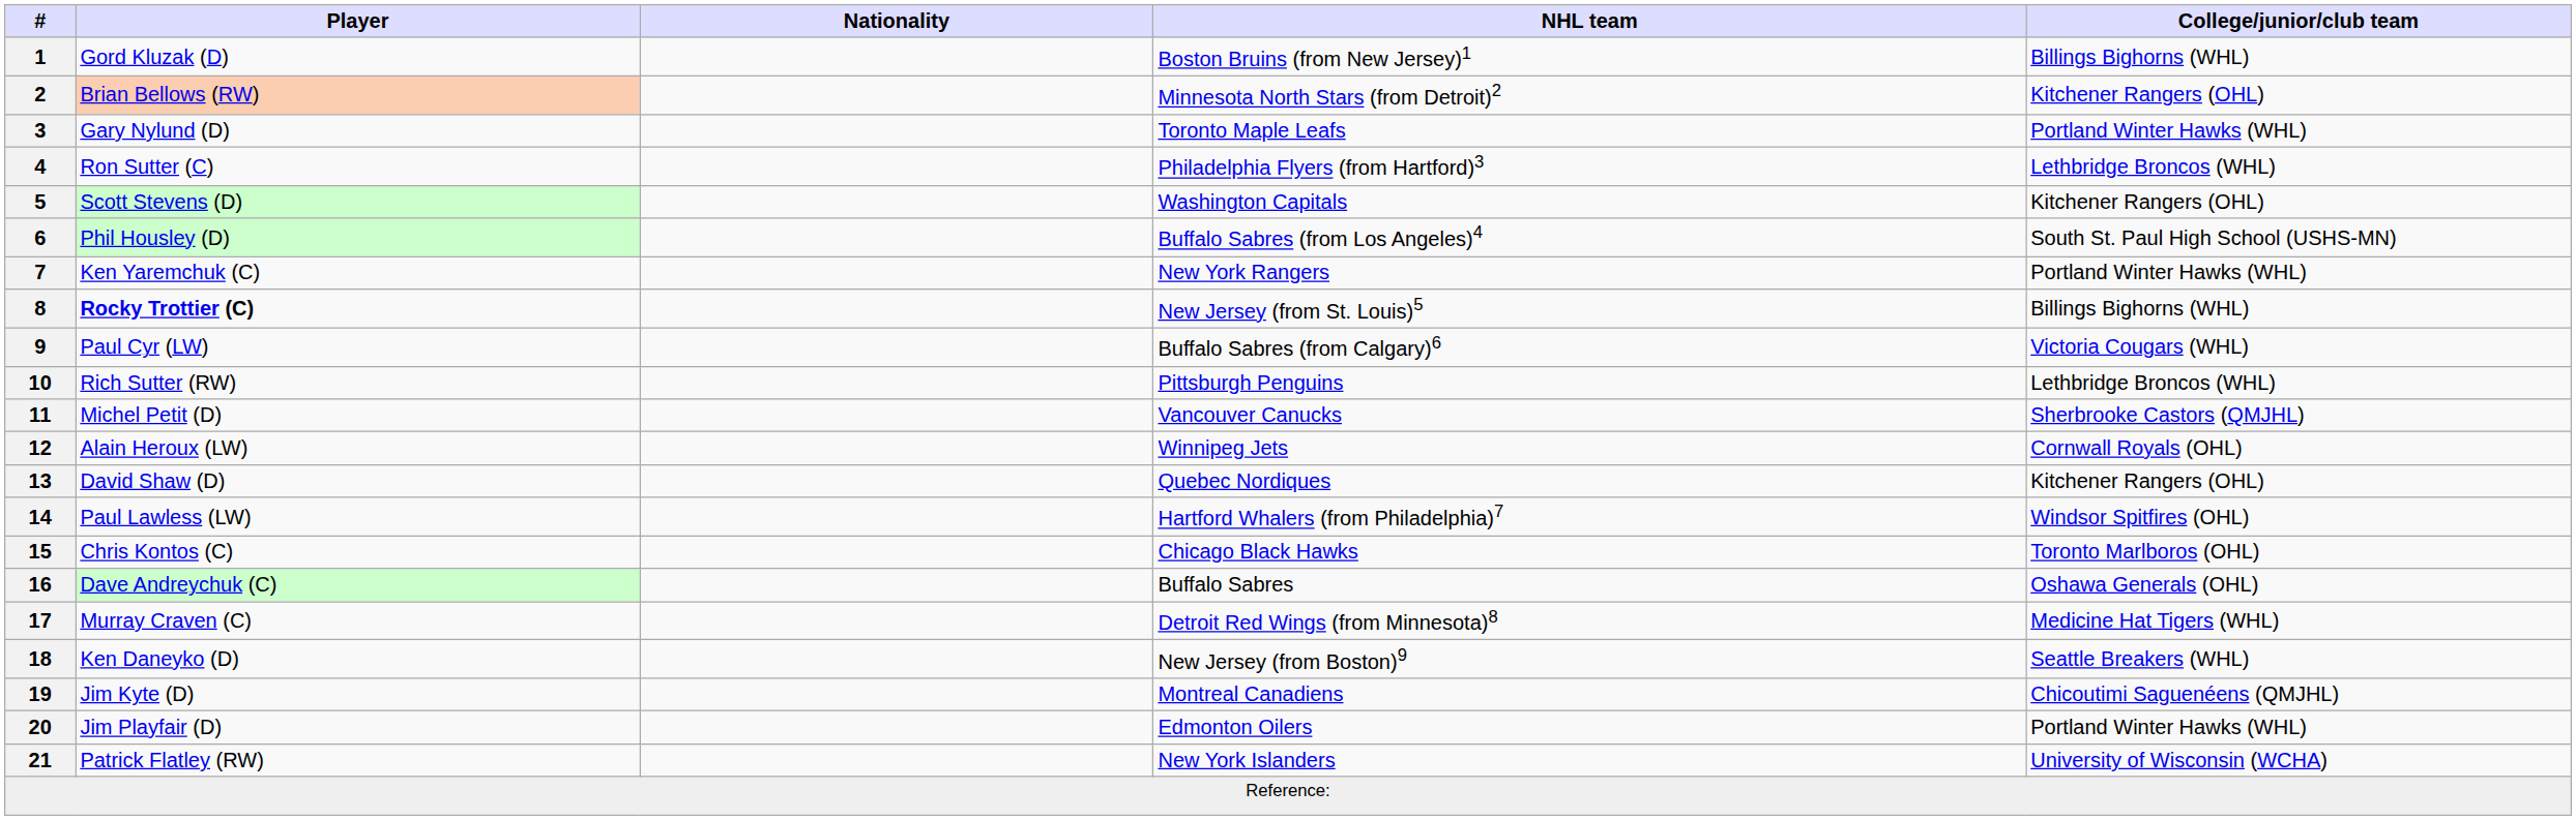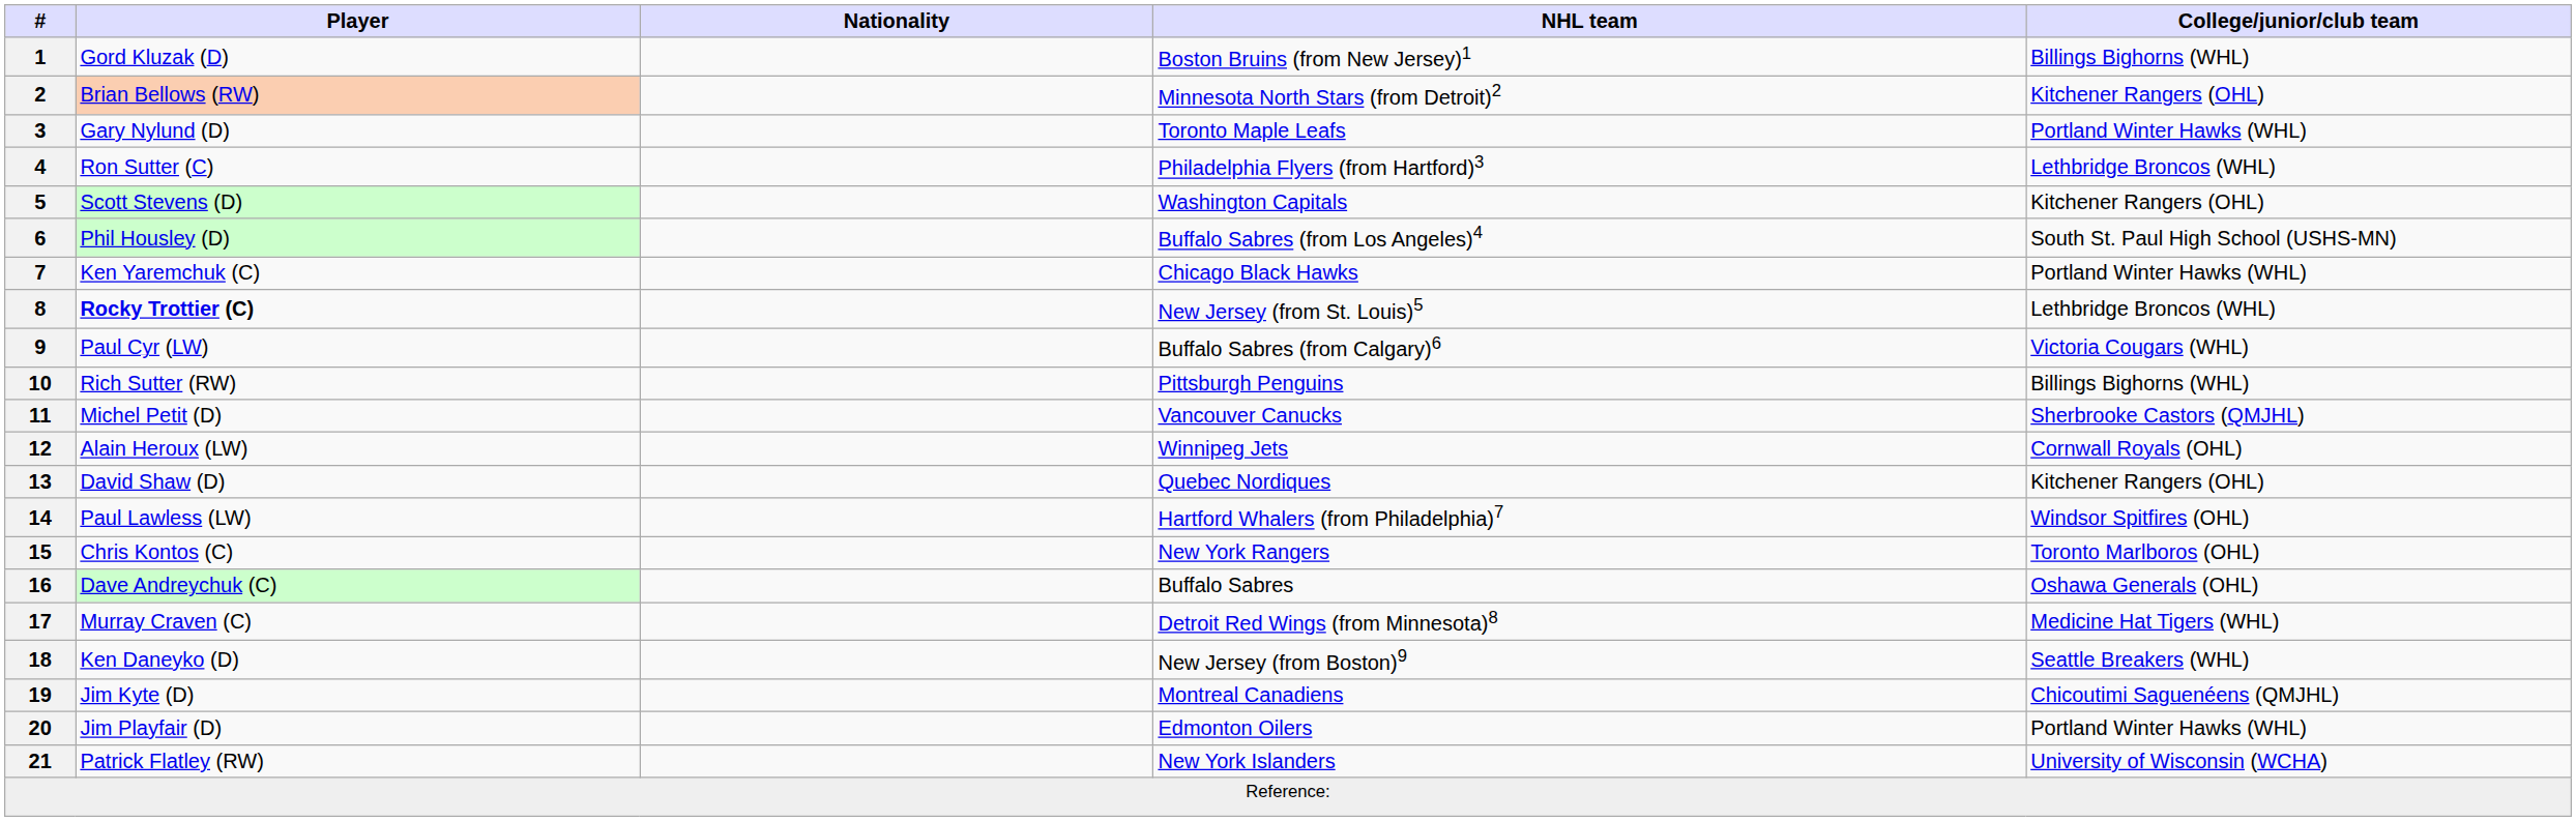 <table class="wikitable" style="width: 100%">
 <tr>
 <th style="background:#ddf; width:2.75%;">#</th>
 <th style="background:#ddf; width:22.0%;">Player</th>
 <th style="background:#ddf; width:20.0%;">Nationality</th>
 <th style="background:#ddf; width:34.0%;">NHL team</th>
 <th style="background:#ddf; width:100.0%;">College/junior/club team</th>
 </tr>
 <tr>
 <th>1</th>
 <td><a href='#'>Gord Kluzak</a> (<a href='#'>D</a>)</td>
 <td></td>
 <td><a href='#'>Boston Bruins</a> (from New Jersey)<sup>1</sup></td>
 <td><a href='#'>Billings Bighorns</a> (WHL)</td>
 </tr>
 <tr>
 <th>2</th>
 <td bgcolor="#FBCEB1"><a href='#'>Brian Bellows</a> (<a href='#'>RW</a>)</td>
 <td></td>
 <td><a href='#'>Minnesota North Stars</a> (from Detroit)<sup>2</sup></td>
 <td><a href='#'>Kitchener Rangers</a> (<a href='#'>OHL</a>)</td>
 </tr>
 <tr>
 <th>3</th>
 <td><a href='#'>Gary Nylund</a> (D)</td>
 <td></td>
 <td><a href='#'>Toronto Maple Leafs</a></td>
 <td><a href='#'>Portland Winter Hawks</a> (WHL)</td>
 </tr>
 <tr>
 <th>4</th>
 <td><a href='#'>Ron Sutter</a> (<a href='#'>C</a>)</td>
 <td></td>
 <td><a href='#'>Philadelphia Flyers</a> (from Hartford)<sup>3</sup></td>
 <td><a href='#'>Lethbridge Broncos</a> (WHL)</td>
 </tr>
 <tr>
 <th>5</th>
 <td bgcolor="#CCFFCC"><a href='#'>Scott Stevens</a> (D)</td>
 <td></td>
 <td><a href='#'>Washington Capitals</a></td>
 <td>Kitchener Rangers (OHL)</td>
 </tr>
 <tr>
 <th>6</th>
 <td bgcolor="#CCFFCC"><a href='#'>Phil Housley</a> (D)</td>
 <td></td>
 <td><a href='#'>Buffalo Sabres</a> (from Los Angeles)<sup>4</sup></td>
 <td>South St. Paul High School (USHS-MN)</td>
 </tr>
 <tr>
 <th>7</th>
 <td><a href='#'>Ken Yaremchuk</a> (C)</td>
 <td></td>
-<td><a href='#'>New York Rangers</a></td>
+<td><a href='#'>Chicago Black Hawks</a></td>
 <td>Portland Winter Hawks (WHL)</td>
 </tr>
 <tr>
 <th>8</th>
 <td><strong><a href='#'>Rocky Trottier</a> (C)</strong></td>
 <td></td>
 <td><a href='#'>New Jersey</a> (from St. Louis)<sup>5</sup></td>
-<td>Billings Bighorns (WHL)</td>
+<td>Lethbridge Broncos (WHL)</td>
 </tr>
 <tr>
 <th>9</th>
 <td><a href='#'>Paul Cyr</a> (<a href='#'>LW</a>)</td>
 <td></td>
 <td>Buffalo Sabres (from Calgary)<sup>6</sup></td>
 <td><a href='#'>Victoria Cougars</a> (WHL)</td>
 </tr>
 <tr>
 <th>10</th>
 <td><a href='#'>Rich Sutter</a> (RW)</td>
 <td></td>
 <td><a href='#'>Pittsburgh Penguins</a></td>
-<td>Lethbridge Broncos (WHL)</td>
+<td>Billings Bighorns (WHL)</td>
 </tr>
 <tr>
 <th>11</th>
 <td><a href='#'>Michel Petit</a> (D)</td>
 <td></td>
 <td><a href='#'>Vancouver Canucks</a></td>
 <td><a href='#'>Sherbrooke Castors</a> (<a href='#'>QMJHL</a>)</td>
 </tr>
 <tr>
 <th>12</th>
 <td><a href='#'>Alain Heroux</a> (LW)</td>
 <td></td>
 <td><a href='#'>Winnipeg Jets</a></td>
 <td><a href='#'>Cornwall Royals</a> (OHL)</td>
 </tr>
 <tr>
 <th>13</th>
 <td><a href='#'>David Shaw</a> (D)</td>
 <td></td>
 <td><a href='#'>Quebec Nordiques</a></td>
 <td>Kitchener Rangers (OHL)</td>
 </tr>
 <tr>
 <th>14</th>
 <td><a href='#'>Paul Lawless</a> (LW)</td>
 <td></td>
 <td><a href='#'>Hartford Whalers</a> (from Philadelphia)<sup>7</sup></td>
 <td><a href='#'>Windsor Spitfires</a> (OHL)</td>
 </tr>
 <tr>
 <th>15</th>
 <td><a href='#'>Chris Kontos</a> (C)</td>
 <td></td>
-<td><a href='#'>Chicago Black Hawks</a></td>
+<td><a href='#'>New York Rangers</a></td>
 <td><a href='#'>Toronto Marlboros</a> (OHL)</td>
 </tr>
 <tr>
 <th>16</th>
 <td bgcolor="#CCFFCC"><a href='#'>Dave Andreychuk</a> (C)</td>
 <td></td>
 <td>Buffalo Sabres</td>
 <td><a href='#'>Oshawa Generals</a> (OHL)</td>
 </tr>
 <tr>
 <th>17</th>
 <td><a href='#'>Murray Craven</a> (C)</td>
 <td></td>
 <td><a href='#'>Detroit Red Wings</a> (from Minnesota)<sup>8</sup></td>
 <td><a href='#'>Medicine Hat Tigers</a> (WHL)</td>
 </tr>
 <tr>
 <th>18</th>
 <td><a href='#'>Ken Daneyko</a> (D)</td>
 <td></td>
 <td>New Jersey (from Boston)<sup>9</sup></td>
 <td><a href='#'>Seattle Breakers</a> (WHL)</td>
 </tr>
 <tr>
 <th>19</th>
 <td><a href='#'>Jim Kyte</a> (D)</td>
 <td></td>
 <td><a href='#'>Montreal Canadiens</a></td>
 <td><a href='#'>Chicoutimi Saguenéens</a> (QMJHL)</td>
 </tr>
 <tr>
 <th>20</th>
 <td><a href='#'>Jim Playfair</a> (D)</td>
 <td></td>
 <td><a href='#'>Edmonton Oilers</a></td>
 <td>Portland Winter Hawks (WHL)</td>
 </tr>
 <tr>
 <th>21</th>
 <td><a href='#'>Patrick Flatley</a> (RW)</td>
 <td></td>
 <td><a href='#'>New York Islanders</a></td>
 <td><a href='#'>University of Wisconsin</a> (<a href='#'>WCHA</a>)</td>
 </tr>
 <tr>
 <td align=center colspan="6" bgcolor="#efefef"><sup>Reference: </sup></td>
 </tr>
 </table>
